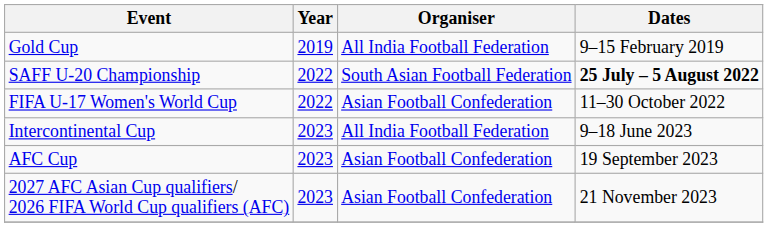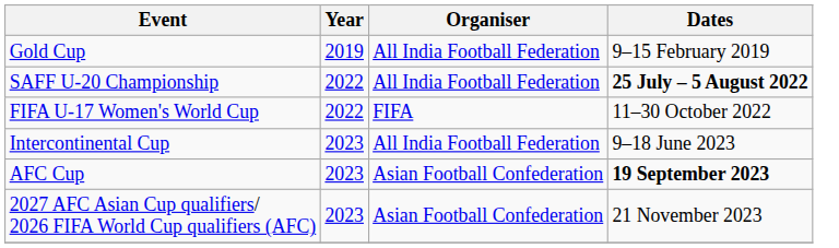 <table class="wikitable">
 <tr>
 <th>Event</th>
 <th>Year</th>
 <th>Organiser</th>
 <th>Dates</th>
 </tr>
 <tr>
 <td><a href='#'>Gold Cup</a></td>
 <td><a href='#'>2019</a></td>
 <td><a href='#'>All India Football Federation</a></td>
 <td>9–15 February 2019</td>
 </tr>
 <tr>
 <td><a href='#'>SAFF U-20 Championship</a></td>
 <td><a href='#'>2022</a></td>
-<td><a href='#'>South Asian Football Federation</a></td>
+<td><a href='#'>All India Football Federation</a></td>
 <td><strong>25 July – 5 August 2022</strong></td>
 </tr>
 <tr>
 <td><a href='#'>FIFA U-17 Women's World Cup</a></td>
 <td><a href='#'>2022</a></td>
-<td><a href='#'>Asian Football Confederation</a></td>
+<td><a href='#'>FIFA</a></td>
 <td>11–30 October 2022</td>
 </tr>
 <tr>
 <td><a href='#'>Intercontinental Cup</a></td>
 <td><a href='#'>2023</a></td>
 <td><a href='#'>All India Football Federation</a></td>
 <td>9–18 June 2023</td>
 </tr>
 <tr>
 <td><a href='#'>AFC Cup</a></td>
 <td><a href='#'>2023</a></td>
 <td><a href='#'>Asian Football Confederation</a></td>
-<td>19 September 2023</td>
+<td><strong>19 September 2023</strong></td>
 </tr>
 <tr>
 <td><a href='#'>2027 AFC Asian Cup qualifiers</a>/<br><a href='#'>2026 FIFA World Cup qualifiers (AFC)</a><br></td>
 <td><a href='#'>2023</a></td>
 <td><a href='#'>Asian Football Confederation</a></td>
 <td>21 November 2023</td>
 </tr>
 <tr>
 </tr>
 </table>
